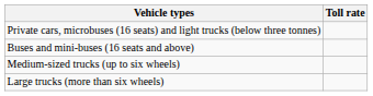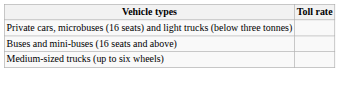 <table class="wikitable">
 <tr>
 <th>Vehicle types</th>
 <th>Toll rate</th>
 </tr>
 <tr>
 <td>Private cars, microbuses (16 seats) and light trucks (below three tonnes)</td>
 <td></td>
 </tr>
 <tr>
 <td>Buses and mini-buses (16 seats and above)</td>
 <td></td>
 </tr>
 <tr>
 <td>Medium-sized trucks (up to six wheels)</td>
 <td></td>
 </tr>
-<tr>
-<td>Large trucks (more than six wheels)</td>
-<td></td>
-</tr>
 </table>
